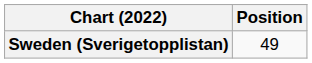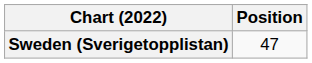 <table class="wikitable plainrowheaders" style="text-align:center">
 <tr>
 <th scope="col">Chart (2022)</th>
 <th scope="col">Position</th>
 </tr>
 <tr>
 <th scope="row">Sweden (Sverigetopplistan)</th>
-<td>49</td>
+<td>47</td>
 </tr>
 </table>
